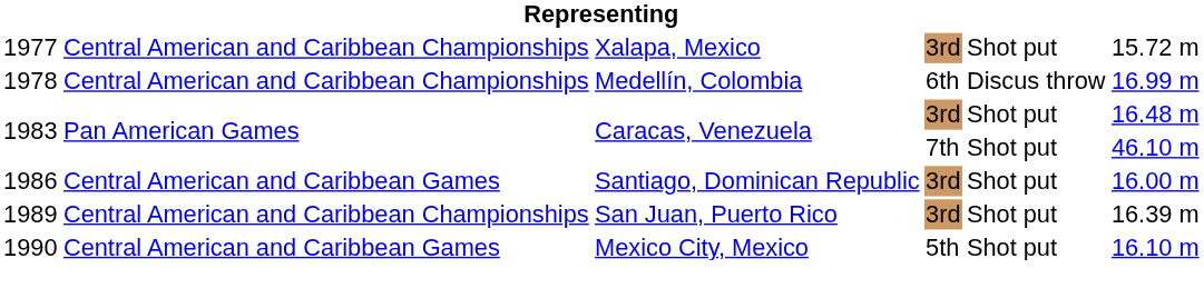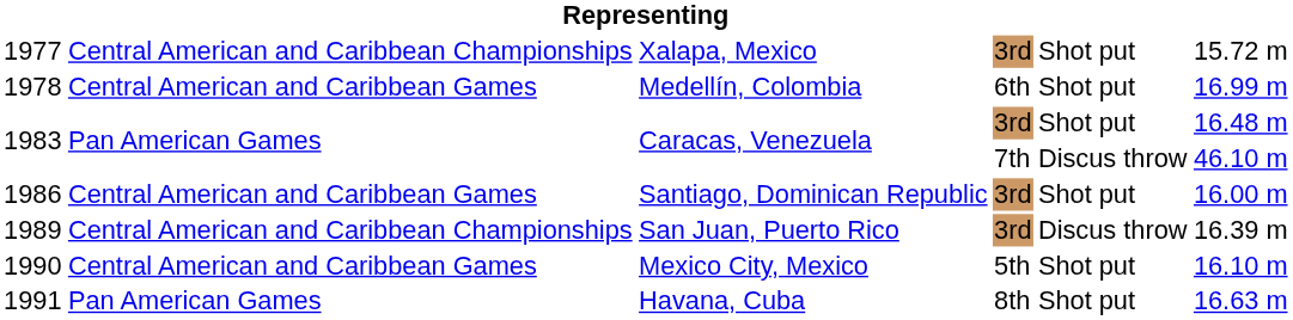 <table>
 <tr>
 <th colspan="6">Representing </th>
 </tr>
 <tr>
 <td>1977</td>
 <td><a href='#'>Central American and Caribbean Championships</a></td>
 <td><a href='#'>Xalapa, Mexico</a></td>
 <td bgcolor=cc9966>3rd</td>
 <td>Shot put</td>
 <td>15.72 m</td>
 </tr>
 <tr>
 <td>1978</td>
-<td><a href='#'>Central American and Caribbean Championships</a></td>
+<td><a href='#'>Central American and Caribbean Games</a></td>
 <td><a href='#'>Medellín, Colombia</a></td>
 <td>6th</td>
-<td>Discus throw</td>
+<td>Shot put</td>
 <td><a href='#'>16.99 m</a></td>
 </tr>
 <tr>
 <td rowspan=2>1983</td>
 <td rowspan=2><a href='#'>Pan American Games</a></td>
 <td rowspan=2><a href='#'>Caracas, Venezuela</a></td>
 <td bgcolor=cc9966>3rd</td>
 <td>Shot put</td>
 <td><a href='#'>16.48 m</a></td>
 </tr>
 <tr>
 <td>7th</td>
-<td>Shot put</td>
+<td>Discus throw</td>
 <td><a href='#'>46.10 m</a></td>
 </tr>
 <tr>
 <td>1986</td>
 <td><a href='#'>Central American and Caribbean Games</a></td>
 <td><a href='#'>Santiago, Dominican Republic</a></td>
 <td bgcolor=cc9966>3rd</td>
 <td>Shot put</td>
 <td><a href='#'>16.00 m</a></td>
 </tr>
 <tr>
 <td>1989</td>
 <td><a href='#'>Central American and Caribbean Championships</a></td>
 <td><a href='#'>San Juan, Puerto Rico</a></td>
 <td bgcolor=cc9966>3rd</td>
-<td>Shot put</td>
+<td>Discus throw</td>
 <td>16.39 m</td>
 </tr>
 <tr>
 <td>1990</td>
 <td><a href='#'>Central American and Caribbean Games</a></td>
 <td><a href='#'>Mexico City, Mexico</a></td>
 <td>5th</td>
 <td>Shot put</td>
 <td><a href='#'>16.10 m</a></td>
 </tr>
+<tr>
+<td>1991</td>
+<td><a href='#'>Pan American Games</a></td>
+<td><a href='#'>Havana, Cuba</a></td>
+<td>8th</td>
+<td>Shot put</td>
+<td><a href='#'>16.63 m</a></td>
+</tr>
 </table>
